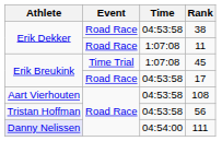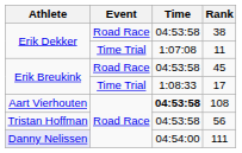 <table class=wikitable style="font-size:90%">
 <tr>
 <th>Athlete</th>
 <th>Event</th>
 <th>Time</th>
 <th>Rank</th>
 </tr>
 <tr align=center>
 <td rowspan=2><a href='#'>Erik Dekker</a></td>
 <td><a href='#'>Road Race</a></td>
 <td>04:53:58</td>
 <td>38</td>
 </tr>
 <tr align=center>
-<td><a href='#'>Road Race</a></td>
+<td><a href='#'>Time Trial</a></td>
 <td>1:07:08</td>
 <td>11</td>
 </tr>
 <tr align=center>
 <td rowspan=2><a href='#'>Erik Breukink</a></td>
-<td><a href='#'>Time Trial</a></td>
-<td>1:07:08</td>
+<td><a href='#'>Road Race</a></td>
+<td>04:53:58</td>
 <td>45</td>
 </tr>
 <tr align=center>
-<td><a href='#'>Road Race</a></td>
-<td>04:53:58</td>
+<td><a href='#'>Time Trial</a></td>
+<td>1:08:33</td>
 <td>17</td>
 </tr>
 <tr align=center>
 <td><a href='#'>Aart Vierhouten</a></td>
 <td rowspan=3><a href='#'>Road Race</a></td>
-<td>04:53:58</td>
+<td><strong>04:53:58</strong></td>
 <td>108</td>
 </tr>
 <tr align=center>
 <td><a href='#'>Tristan Hoffman</a></td>
 <td>04:53:58</td>
 <td>56</td>
 </tr>
 <tr align=center>
 <td style="background: lavender;"><a href='#'>Danny Nelissen</a></td>
 <td>04:54:00</td>
 <td>111</td>
 </tr>
 </table>
